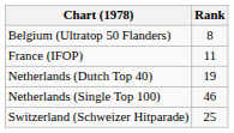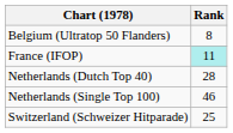 <table class="wikitable sortable">
 <tr>
 <th>Chart (1978)</th>
 <th>Rank</th>
 </tr>
 <tr>
 <td>Belgium (Ultratop 50 Flanders)</td>
 <td align="center">8</td>
 </tr>
 <tr>
 <td>France (IFOP)</td>
-<td align="center">11</td>
+<td align="center" style="background: paleturquoise;">11</td>
 </tr>
 <tr>
 <td>Netherlands (Dutch Top 40)</td>
-<td align="center">19</td>
+<td align="center">28</td>
 </tr>
 <tr>
 <td>Netherlands (Single Top 100)</td>
 <td align="center">46</td>
 </tr>
 <tr>
 <td>Switzerland (Schweizer Hitparade)</td>
 <td align="center">25</td>
 </tr>
 </table>
